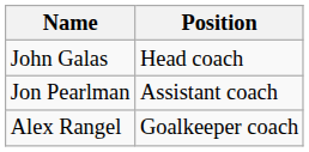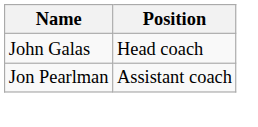 <table class="wikitable">
 <tr>
 <th>Name</th>
 <th>Position</th>
 </tr>
 <tr>
 <td> John Galas</td>
 <td>Head coach</td>
 </tr>
 <tr>
 <td> Jon Pearlman</td>
 <td>Assistant coach</td>
 </tr>
-<tr>
-<td> Alex Rangel</td>
-<td>Goalkeeper coach</td>
-</tr>
 </table>
